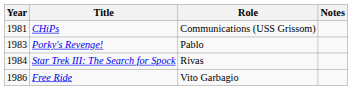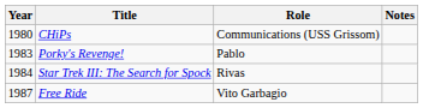 <table class="wikitable">
 <tr>
 <th>Year</th>
 <th>Title</th>
 <th>Role</th>
 <th>Notes</th>
 </tr>
 <tr>
-<td>1981</td>
+<td>1980</td>
 <td><em><a href='#'>CHiPs</a> </em></td>
 <td>Communications (USS Grissom)</td>
 <td></td>
 </tr>
 <tr>
 <td>1983</td>
 <td><em><a href='#'>Porky's Revenge!</a> </em></td>
 <td>Pablo</td>
 <td></td>
 </tr>
 <tr>
 <td>1984</td>
 <td><em><a href='#'>Star Trek III: The Search for Spock</a></em></td>
 <td>Rivas</td>
 <td></td>
 </tr>
 <tr>
-<td>1986</td>
+<td>1987</td>
 <td><em><a href='#'>Free Ride</a></em></td>
 <td>Vito Garbagio</td>
 <td></td>
 </tr>
 </table>
